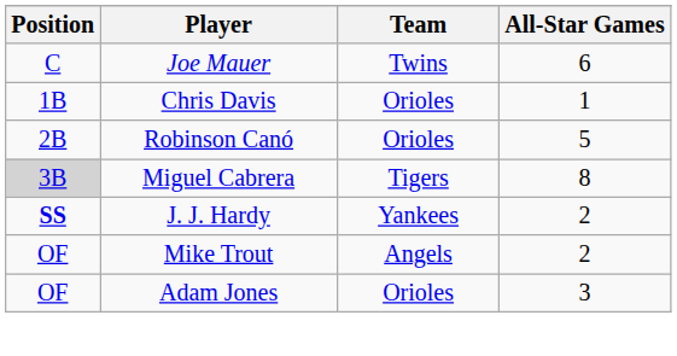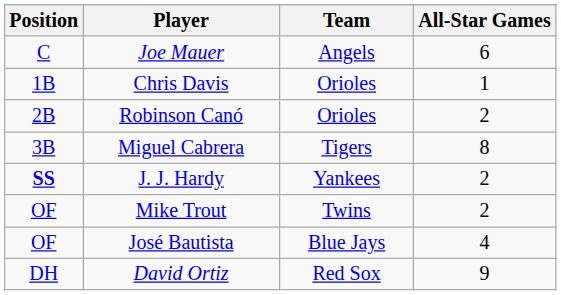 <table class="wikitable sortable" style="text-align:center;">
 <tr>
 </tr>
 <tr>
 <th>Position</th>
 <th style="width:150px;">Player</th>
 <th style="width:100px;">Team</th>
 <th>All-Star Games</th>
 </tr>
 <tr>
 <td><a href='#'>C</a></td>
 <td><em><a href='#'>Joe Mauer</a></em></td>
-<td><a href='#'>Twins</a></td>
+<td><a href='#'>Angels</a></td>
 <td>6</td>
 </tr>
 <tr>
 <td><a href='#'>1B</a></td>
 <td><a href='#'>Chris Davis</a></td>
 <td><a href='#'>Orioles</a></td>
 <td>1</td>
 </tr>
 <tr>
 <td><a href='#'>2B</a></td>
 <td><a href='#'>Robinson Canó</a></td>
 <td><a href='#'>Orioles</a></td>
-<td>5</td>
+<td>2</td>
 </tr>
 <tr>
-<td style="background: lightgrey;"><a href='#'>3B</a></td>
+<td><a href='#'>3B</a></td>
 <td><a href='#'>Miguel Cabrera</a></td>
 <td><a href='#'>Tigers</a></td>
 <td>8</td>
 </tr>
 <tr>
 <td><strong><a href='#'>SS</a></strong></td>
 <td><a href='#'>J. J. Hardy</a></td>
 <td><a href='#'>Yankees</a></td>
 <td>2</td>
 </tr>
 <tr>
 <td><a href='#'>OF</a></td>
 <td><a href='#'>Mike Trout</a></td>
-<td><a href='#'>Angels</a></td>
+<td><a href='#'>Twins</a></td>
 <td>2</td>
 </tr>
 <tr>
 <td><a href='#'>OF</a></td>
-<td><a href='#'>Adam Jones</a></td>
-<td><a href='#'>Orioles</a></td>
-<td>3</td>
+<td><a href='#'>José Bautista</a></td>
+<td><a href='#'>Blue Jays</a></td>
+<td>4</td>
+</tr>
+<tr>
+<td><a href='#'>DH</a></td>
+<td><em><a href='#'>David Ortiz</a></em></td>
+<td><a href='#'>Red Sox</a></td>
+<td>9</td>
 </tr>
 </table>
